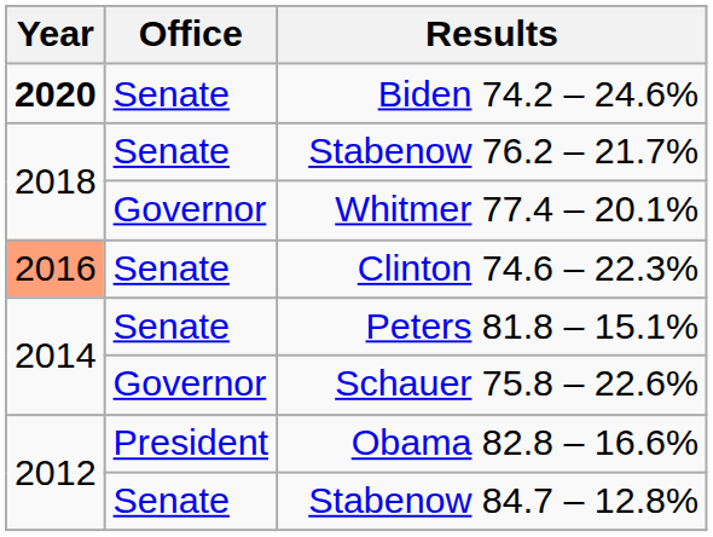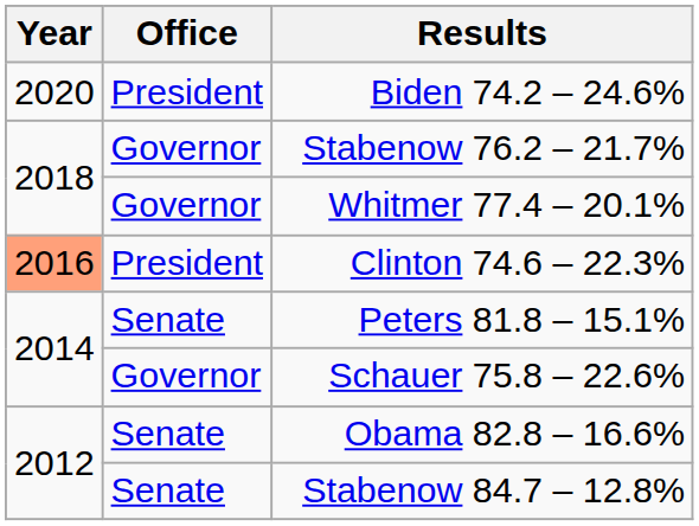 <table class=wikitable>
 <tr>
 <th width="30">Year</th>
 <th width="60">Office</th>
 <th width="180">Results</th>
 </tr>
 <tr>
-<td><strong>2020</strong></td>
-<td><a href='#'>Senate</a></td>
+<td>2020</td>
+<td><a href='#'>President</a></td>
 <td align="right" ><a href='#'>Biden</a> 74.2 – 24.6%</td>
 </tr>
 <tr>
 <td rowspan="2">2018</td>
-<td><a href='#'>Senate</a></td>
+<td><a href='#'>Governor</a></td>
 <td align="right" ><a href='#'>Stabenow</a> 76.2 – 21.7%</td>
 </tr>
 <tr>
 <td><a href='#'>Governor</a></td>
 <td align="right" ><a href='#'>Whitmer</a> 77.4 – 20.1%</td>
 </tr>
 <tr>
 <td style="background: lightsalmon;">2016</td>
-<td><a href='#'>Senate</a></td>
+<td><a href='#'>President</a></td>
 <td align="right" ><a href='#'>Clinton</a> 74.6 – 22.3%</td>
 </tr>
 <tr>
 <td rowspan="2">2014</td>
 <td><a href='#'>Senate</a></td>
 <td align="right" ><a href='#'>Peters</a> 81.8 – 15.1%</td>
 </tr>
 <tr>
 <td><a href='#'>Governor</a></td>
 <td align="right" ><a href='#'>Schauer</a> 75.8 – 22.6%</td>
 </tr>
 <tr>
 <td rowspan="2">2012</td>
-<td><a href='#'>President</a></td>
+<td><a href='#'>Senate</a></td>
 <td align="right" ><a href='#'>Obama</a> 82.8 – 16.6%</td>
 </tr>
 <tr>
 <td><a href='#'>Senate</a></td>
 <td align="right" ><a href='#'>Stabenow</a> 84.7 – 12.8%</td>
 </tr>
 </table>
